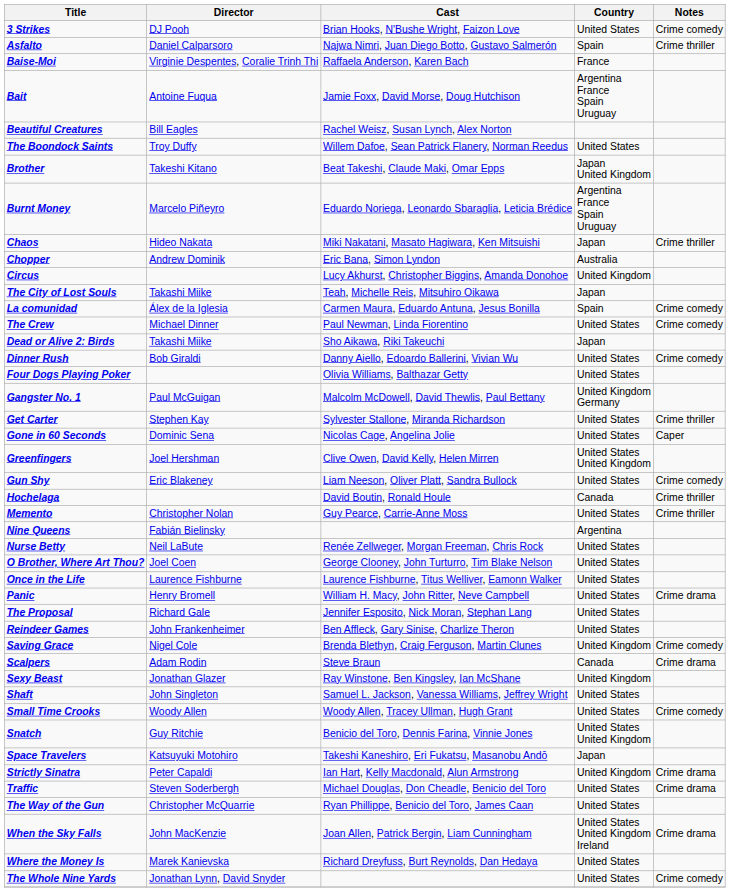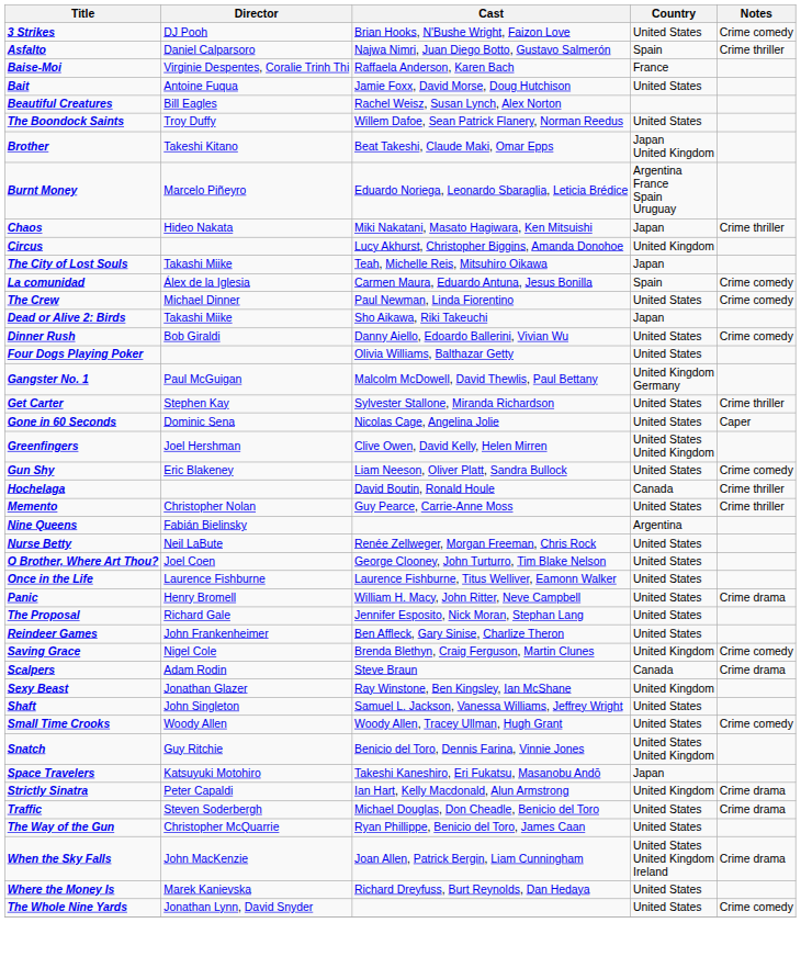 <table class="wikitable">
 <tr>
 <th>Title</th>
 <th>Director</th>
 <th>Cast</th>
 <th>Country</th>
 <th>Notes</th>
 </tr>
 <tr>
 <td><strong><em><a href='#'>3 Strikes</a></em></strong></td>
 <td><a href='#'>DJ Pooh</a></td>
 <td><a href='#'>Brian Hooks</a>, <a href='#'>N'Bushe Wright</a>, <a href='#'>Faizon Love</a></td>
 <td>United States</td>
 <td>Crime comedy</td>
 </tr>
 <tr>
 <td><strong><em><a href='#'>Asfalto</a></em></strong></td>
 <td><a href='#'>Daniel Calparsoro</a></td>
 <td><a href='#'>Najwa Nimri</a>, <a href='#'>Juan Diego Botto</a>, <a href='#'>Gustavo Salmerón</a></td>
 <td>Spain</td>
 <td>Crime thriller</td>
 </tr>
 <tr>
 <td><strong><em><a href='#'>Baise-Moi</a></em></strong></td>
 <td><a href='#'>Virginie Despentes</a>, <a href='#'>Coralie Trinh Thi</a></td>
 <td><a href='#'>Raffaela Anderson</a>, <a href='#'>Karen Bach</a></td>
 <td>France</td>
 <td></td>
 </tr>
 <tr>
 <td><strong><em><a href='#'>Bait</a></em></strong></td>
 <td><a href='#'>Antoine Fuqua</a></td>
 <td><a href='#'>Jamie Foxx</a>, <a href='#'>David Morse</a>, <a href='#'>Doug Hutchison</a></td>
-<td>Argentina<br>France<br>Spain<br>Uruguay</td>
+<td>United States</td>
 <td></td>
 </tr>
 <tr>
 <td><strong><em><a href='#'>Beautiful Creatures</a></em></strong></td>
 <td><a href='#'>Bill Eagles</a></td>
 <td><a href='#'>Rachel Weisz</a>, <a href='#'>Susan Lynch</a>, <a href='#'>Alex Norton</a></td>
 <td></td>
 <td></td>
 </tr>
 <tr>
 <td><strong><em><a href='#'>The Boondock Saints</a></em></strong></td>
 <td><a href='#'>Troy Duffy</a></td>
 <td><a href='#'>Willem Dafoe</a>, <a href='#'>Sean Patrick Flanery</a>, <a href='#'>Norman Reedus</a></td>
 <td>United States</td>
 <td></td>
 </tr>
 <tr>
 <td><strong><em><a href='#'>Brother</a></em></strong></td>
 <td><a href='#'>Takeshi Kitano</a></td>
 <td><a href='#'>Beat Takeshi</a>, <a href='#'>Claude Maki</a>, <a href='#'>Omar Epps</a></td>
 <td>Japan<br>United Kingdom</td>
 <td></td>
 </tr>
 <tr>
 <td><strong><em><a href='#'>Burnt Money</a></em></strong></td>
 <td><a href='#'>Marcelo Piñeyro</a></td>
 <td><a href='#'>Eduardo Noriega</a>, <a href='#'>Leonardo Sbaraglia</a>, <a href='#'>Leticia Brédice</a></td>
 <td>Argentina<br>France<br>Spain<br>Uruguay</td>
 <td></td>
 </tr>
 <tr>
 <td><strong><em><a href='#'>Chaos</a></em></strong></td>
 <td><a href='#'>Hideo Nakata</a></td>
 <td><a href='#'>Miki Nakatani</a>, <a href='#'>Masato Hagiwara</a>, <a href='#'>Ken Mitsuishi</a></td>
 <td>Japan</td>
 <td>Crime thriller</td>
-</tr>
-<tr>
-<td><strong><em><a href='#'>Chopper</a></em></strong></td>
-<td><a href='#'>Andrew Dominik</a></td>
-<td><a href='#'>Eric Bana</a>, <a href='#'>Simon Lyndon</a></td>
-<td>Australia</td>
-<td></td>
 </tr>
 <tr>
 <td><strong><em><a href='#'>Circus</a></em></strong></td>
 <td></td>
 <td><a href='#'>Lucy Akhurst</a>, <a href='#'>Christopher Biggins</a>, <a href='#'>Amanda Donohoe</a></td>
 <td>United Kingdom</td>
 <td></td>
 </tr>
 <tr>
 <td><strong><em><a href='#'>The City of Lost Souls</a></em></strong></td>
 <td><a href='#'>Takashi Miike</a></td>
 <td><a href='#'>Teah</a>, <a href='#'>Michelle Reis</a>, <a href='#'>Mitsuhiro Oikawa</a></td>
 <td>Japan</td>
 <td></td>
 </tr>
 <tr>
 <td><strong><em><a href='#'>La comunidad</a></em></strong></td>
 <td><a href='#'>Álex de la Iglesia</a></td>
 <td><a href='#'>Carmen Maura</a>, <a href='#'>Eduardo Antuna</a>, <a href='#'>Jesus Bonilla</a></td>
 <td>Spain</td>
 <td>Crime comedy</td>
 </tr>
 <tr>
 <td><strong><em><a href='#'>The Crew</a></em></strong></td>
 <td><a href='#'>Michael Dinner</a></td>
 <td><a href='#'>Paul Newman</a>, <a href='#'>Linda Fiorentino</a></td>
 <td>United States</td>
 <td>Crime comedy</td>
 </tr>
 <tr>
 <td><strong><em><a href='#'>Dead or Alive 2: Birds</a></em></strong></td>
 <td><a href='#'>Takashi Miike</a></td>
 <td><a href='#'>Sho Aikawa</a>, <a href='#'>Riki Takeuchi</a></td>
 <td>Japan</td>
 <td></td>
 </tr>
 <tr>
 <td><strong><em><a href='#'>Dinner Rush</a></em></strong></td>
 <td><a href='#'>Bob Giraldi</a></td>
 <td><a href='#'>Danny Aiello</a>, <a href='#'>Edoardo Ballerini</a>, <a href='#'>Vivian Wu</a></td>
 <td>United States</td>
 <td>Crime comedy</td>
 </tr>
 <tr>
 <td><strong><em><a href='#'>Four Dogs Playing Poker</a></em></strong></td>
 <td></td>
 <td><a href='#'>Olivia Williams</a>, <a href='#'>Balthazar Getty</a></td>
 <td>United States</td>
 <td></td>
 </tr>
 <tr>
 <td><strong><em><a href='#'>Gangster No. 1</a></em></strong></td>
 <td><a href='#'>Paul McGuigan</a></td>
 <td><a href='#'>Malcolm McDowell</a>, <a href='#'>David Thewlis</a>, <a href='#'>Paul Bettany</a></td>
 <td>United Kingdom<br>Germany</td>
 <td></td>
 </tr>
 <tr>
 <td><strong><em><a href='#'>Get Carter</a></em></strong></td>
 <td><a href='#'>Stephen Kay</a></td>
 <td><a href='#'>Sylvester Stallone</a>, <a href='#'>Miranda Richardson</a></td>
 <td>United States</td>
 <td>Crime thriller</td>
 </tr>
 <tr>
 <td><strong><em><a href='#'>Gone in 60 Seconds</a></em></strong></td>
 <td><a href='#'>Dominic Sena</a></td>
 <td><a href='#'>Nicolas Cage</a>, <a href='#'>Angelina Jolie</a></td>
 <td>United States</td>
 <td>Caper</td>
 </tr>
 <tr>
 <td><strong><em><a href='#'>Greenfingers</a></em></strong></td>
 <td><a href='#'>Joel Hershman</a></td>
 <td><a href='#'>Clive Owen</a>, <a href='#'>David Kelly</a>, <a href='#'>Helen Mirren</a></td>
 <td>United States<br>United Kingdom</td>
 <td></td>
 </tr>
 <tr>
 <td><strong><em><a href='#'>Gun Shy</a></em></strong></td>
 <td><a href='#'>Eric Blakeney</a></td>
 <td><a href='#'>Liam Neeson</a>, <a href='#'>Oliver Platt</a>, <a href='#'>Sandra Bullock</a></td>
 <td>United States</td>
 <td>Crime comedy</td>
 </tr>
 <tr>
 <td><strong><em><a href='#'>Hochelaga</a></em></strong></td>
 <td></td>
 <td><a href='#'>David Boutin</a>, <a href='#'>Ronald Houle</a></td>
 <td>Canada</td>
 <td>Crime thriller</td>
 </tr>
 <tr>
 <td><strong><em><a href='#'>Memento</a></em></strong></td>
 <td><a href='#'>Christopher Nolan</a></td>
 <td><a href='#'>Guy Pearce</a>, <a href='#'>Carrie-Anne Moss</a></td>
 <td>United States</td>
 <td>Crime thriller</td>
 </tr>
 <tr>
 <td><strong><em><a href='#'>Nine Queens</a></em></strong></td>
 <td><a href='#'>Fabián Bielinsky</a></td>
 <td></td>
 <td>Argentina</td>
 <td></td>
 </tr>
 <tr>
 <td><strong><em><a href='#'>Nurse Betty</a></em></strong></td>
 <td><a href='#'>Neil LaBute</a></td>
 <td><a href='#'>Renée Zellweger</a>, <a href='#'>Morgan Freeman</a>, <a href='#'>Chris Rock</a></td>
 <td>United States</td>
 <td></td>
 </tr>
 <tr>
 <td><strong><em><a href='#'>O Brother, Where Art Thou?</a></em></strong></td>
 <td><a href='#'>Joel Coen</a></td>
 <td><a href='#'>George Clooney</a>, <a href='#'>John Turturro</a>, <a href='#'>Tim Blake Nelson</a></td>
 <td>United States</td>
 <td></td>
 </tr>
 <tr>
 <td><strong><em><a href='#'>Once in the Life</a></em></strong></td>
 <td><a href='#'>Laurence Fishburne</a></td>
 <td><a href='#'>Laurence Fishburne</a>, <a href='#'>Titus Welliver</a>, <a href='#'>Eamonn Walker</a></td>
 <td>United States</td>
 <td></td>
 </tr>
 <tr>
 <td><strong><em><a href='#'>Panic</a></em></strong></td>
 <td><a href='#'>Henry Bromell</a></td>
 <td><a href='#'>William H. Macy</a>, <a href='#'>John Ritter</a>, <a href='#'>Neve Campbell</a></td>
 <td>United States</td>
 <td>Crime drama</td>
 </tr>
 <tr>
 <td><strong><em><a href='#'>The Proposal</a></em></strong></td>
 <td><a href='#'>Richard Gale</a></td>
 <td><a href='#'>Jennifer Esposito</a>, <a href='#'>Nick Moran</a>, <a href='#'>Stephan Lang</a></td>
 <td>United States</td>
 <td></td>
 </tr>
 <tr>
 <td><strong><em><a href='#'>Reindeer Games</a></em></strong></td>
 <td><a href='#'>John Frankenheimer</a></td>
 <td><a href='#'>Ben Affleck</a>, <a href='#'>Gary Sinise</a>, <a href='#'>Charlize Theron</a></td>
 <td>United States</td>
 <td></td>
 </tr>
 <tr>
 <td><strong><em><a href='#'>Saving Grace</a></em></strong></td>
 <td><a href='#'>Nigel Cole</a></td>
 <td><a href='#'>Brenda Blethyn</a>, <a href='#'>Craig Ferguson</a>, <a href='#'>Martin Clunes</a></td>
 <td>United Kingdom</td>
 <td>Crime comedy</td>
 </tr>
 <tr>
 <td><strong><em><a href='#'>Scalpers</a></em></strong></td>
 <td><a href='#'>Adam Rodin</a></td>
 <td><a href='#'>Steve Braun</a></td>
 <td>Canada</td>
 <td>Crime drama</td>
 </tr>
 <tr>
 <td><strong><em><a href='#'>Sexy Beast</a></em></strong></td>
 <td><a href='#'>Jonathan Glazer</a></td>
 <td><a href='#'>Ray Winstone</a>, <a href='#'>Ben Kingsley</a>, <a href='#'>Ian McShane</a></td>
 <td>United Kingdom</td>
 <td></td>
 </tr>
 <tr>
 <td><strong><em><a href='#'>Shaft</a></em></strong></td>
 <td><a href='#'>John Singleton</a></td>
 <td><a href='#'>Samuel L. Jackson</a>, <a href='#'>Vanessa Williams</a>, <a href='#'>Jeffrey Wright</a></td>
 <td>United States</td>
 <td></td>
 </tr>
 <tr>
 <td><strong><em><a href='#'>Small Time Crooks</a></em></strong></td>
 <td><a href='#'>Woody Allen</a></td>
 <td><a href='#'>Woody Allen</a>, <a href='#'>Tracey Ullman</a>, <a href='#'>Hugh Grant</a></td>
 <td>United States</td>
 <td>Crime comedy</td>
 </tr>
 <tr>
 <td><strong><em><a href='#'>Snatch</a></em></strong></td>
 <td><a href='#'>Guy Ritchie</a></td>
 <td><a href='#'>Benicio del Toro</a>, <a href='#'>Dennis Farina</a>, <a href='#'>Vinnie Jones</a></td>
 <td>United States<br>United Kingdom</td>
 <td></td>
 </tr>
 <tr>
 <td><strong><em><a href='#'>Space Travelers</a></em></strong></td>
 <td><a href='#'>Katsuyuki Motohiro</a></td>
 <td><a href='#'>Takeshi Kaneshiro</a>, <a href='#'>Eri Fukatsu</a>, <a href='#'>Masanobu Andō</a></td>
 <td>Japan</td>
 <td></td>
 </tr>
 <tr>
 <td><strong><em><a href='#'>Strictly Sinatra</a></em></strong></td>
 <td><a href='#'>Peter Capaldi</a></td>
 <td><a href='#'>Ian Hart</a>, <a href='#'>Kelly Macdonald</a>, <a href='#'>Alun Armstrong</a></td>
 <td>United Kingdom</td>
 <td>Crime drama</td>
 </tr>
 <tr>
 <td><strong><em><a href='#'>Traffic</a></em></strong></td>
 <td><a href='#'>Steven Soderbergh</a></td>
 <td><a href='#'>Michael Douglas</a>, <a href='#'>Don Cheadle</a>, <a href='#'>Benicio del Toro</a></td>
 <td>United States</td>
 <td>Crime drama</td>
 </tr>
 <tr>
 <td><strong><em><a href='#'>The Way of the Gun</a></em></strong></td>
 <td><a href='#'>Christopher McQuarrie</a></td>
 <td><a href='#'>Ryan Phillippe</a>, <a href='#'>Benicio del Toro</a>, <a href='#'>James Caan</a></td>
 <td>United States</td>
 <td></td>
 </tr>
 <tr>
 <td><strong><em><a href='#'>When the Sky Falls</a></em></strong></td>
 <td><a href='#'>John MacKenzie</a></td>
 <td><a href='#'>Joan Allen</a>, <a href='#'>Patrick Bergin</a>, <a href='#'>Liam Cunningham</a></td>
 <td>United States<br>United Kingdom<br>Ireland</td>
 <td>Crime drama</td>
 </tr>
 <tr>
 <td><strong><em><a href='#'>Where the Money Is</a></em></strong></td>
 <td><a href='#'>Marek Kanievska</a></td>
 <td><a href='#'>Richard Dreyfuss</a>, <a href='#'>Burt Reynolds</a>, <a href='#'>Dan Hedaya</a></td>
 <td>United States</td>
 <td></td>
 </tr>
 <tr>
 <td><strong><em><a href='#'>The Whole Nine Yards</a></em></strong></td>
 <td><a href='#'>Jonathan Lynn</a>, <a href='#'>David Snyder</a></td>
 <td></td>
 <td>United States</td>
 <td>Crime comedy</td>
 </tr>
 <tr>
 </tr>
 </table>
